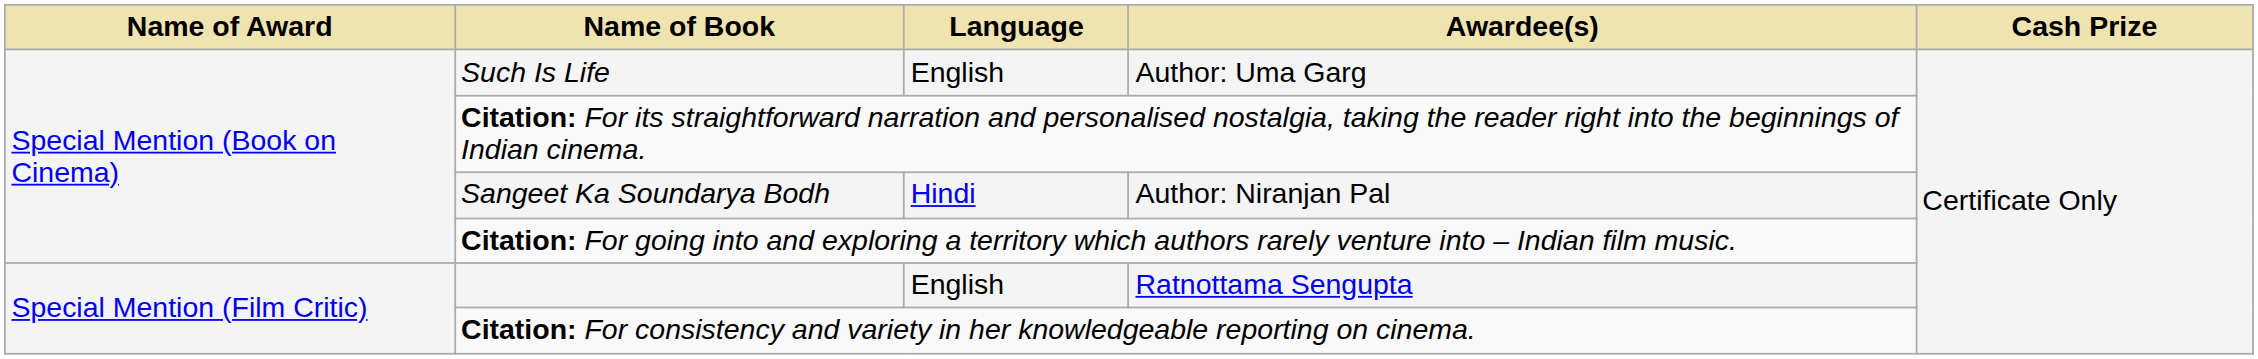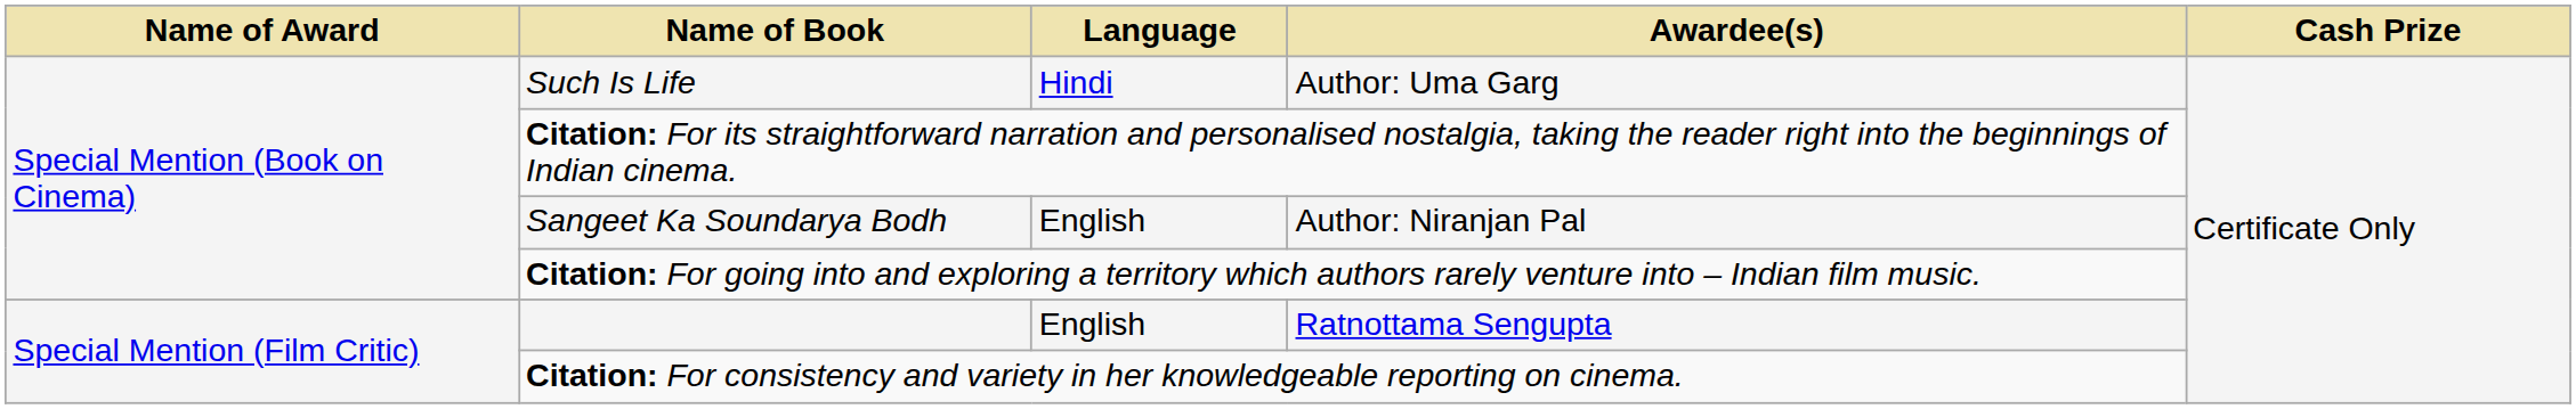 <table class="wikitable" style="width:100%;">
 <tr style="background-color:#F4F4F4">
 <th style="background-color:#EFE4B0;width:20%;">Name of Award</th>
 <th style="background-color:#EFE4B0;width:20%;">Name of Book</th>
 <th style="background-color:#EFE4B0;width:10%;">Language</th>
 <th style="background-color:#EFE4B0;width:35%;">Awardee(s)</th>
 <th style="background-color:#EFE4B0;width:15%;">Cash Prize</th>
 </tr>
 <tr style="background-color:#F4F4F4">
 <td rowspan="4"><a href='#'>Special Mention (Book on Cinema)</a></td>
 <td><em>Such Is Life</em></td>
-<td>English</td>
+<td><a href='#'>Hindi</a></td>
 <td>Author: Uma Garg</td>
 <td rowspan="6">Certificate Only</td>
 </tr>
 <tr style="background-color:#F9F9F9">
 <td colspan="3"><strong>Citation:</strong> <em>For its straightforward narration and personalised nostalgia, taking the reader right into the beginnings of Indian cinema.</em></td>
 </tr>
 <tr style="background-color:#F4F4F4">
 <td><em>Sangeet Ka Soundarya Bodh</em></td>
-<td><a href='#'>Hindi</a></td>
+<td>English</td>
 <td>Author: Niranjan Pal</td>
 </tr>
 <tr style="background-color:#F9F9F9">
 <td colspan="3"><strong>Citation:</strong> <em>For going into and exploring a territory which authors rarely venture into – Indian film music.</em></td>
 </tr>
 <tr style="background-color:#F4F4F4">
 <td rowspan="2"><a href='#'>Special Mention (Film Critic)</a></td>
 <td></td>
 <td>English</td>
 <td><a href='#'>Ratnottama Sengupta</a></td>
 </tr>
 <tr style="background-color:#F9F9F9">
 <td colspan="3"><strong>Citation:</strong> <em>For consistency and variety in her knowledgeable reporting on cinema.</em></td>
 </tr>
 </table>
